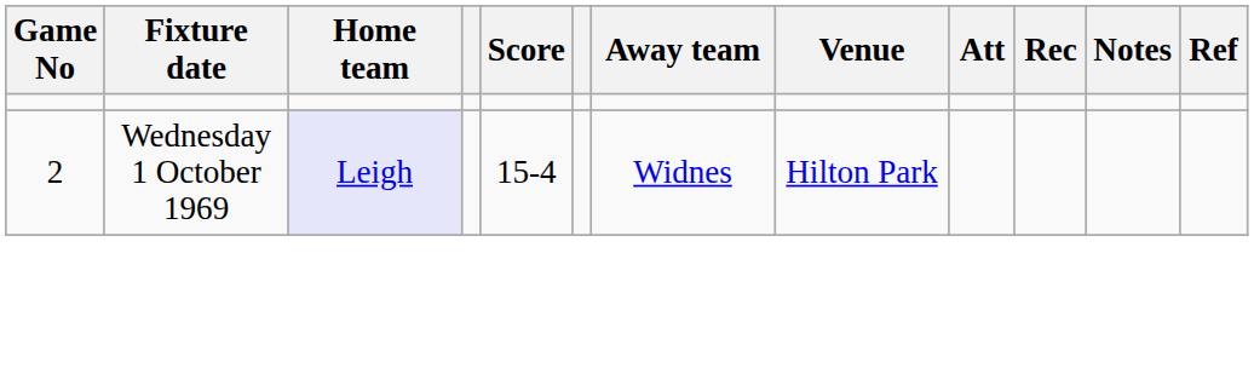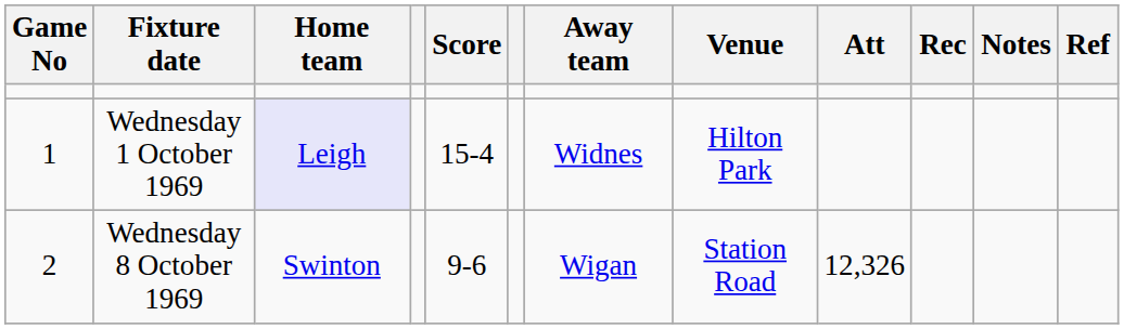 <table class="wikitable" style="text-align:center;">
 <tr>
 <th width=20 abbr="No">Game No</th>
 <th width=100 abbr="Date">Fixture date</th>
 <th width=150 abbr="Home team">Home team</th>
 <th width=5 abbr="space"></th>
 <th width=20 abbr="Score">Score</th>
 <th width=5 abbr="space"></th>
 <th width=150 abbr="Away team">Away team</th>
 <th width=150 abbr="Venue">Venue</th>
 <th width=30 abbr="Att">Att</th>
 <th width=30 abbr="Rec">Rec</th>
 <th width=20 abbr="Notes">Notes</th>
 <th width=30 abbr="Ref">Ref</th>
 </tr>
 <tr>
 <td></td>
 <td></td>
 <td></td>
 <td></td>
 <td></td>
 <td></td>
 <td></td>
 <td></td>
 <td></td>
 <td></td>
 <td></td>
 </tr>
 <tr>
-<td>2</td>
+<td>1</td>
 <td>Wednesday 1 October 1969</td>
 <td style="background: lavender;"><a href='#'>Leigh</a></td>
 <td></td>
 <td>15-4</td>
 <td></td>
 <td><a href='#'>Widnes</a></td>
 <td><a href='#'>Hilton Park</a></td>
 <td></td>
 <td></td>
 <td></td>
 <td></td>
 </tr>
+<tr>
+<td>2</td>
+<td>Wednesday 8 October 1969</td>
+<td><a href='#'>Swinton</a></td>
+<td></td>
+<td>9-6</td>
+<td></td>
+<td><a href='#'>Wigan</a></td>
+<td><a href='#'>Station Road</a></td>
+<td>12,326</td>
+<td></td>
+<td></td>
+<td></td>
+</tr>
 </table>
